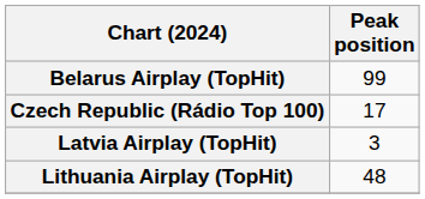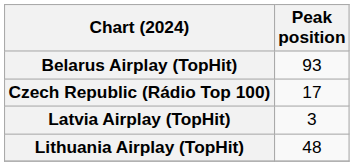 <table class="wikitable sortable plainrowheaders" style="text-align:center">
 <tr>
 <th scope="col">Chart (2024)</th>
 <th scope="col">Peak<br>position</th>
 </tr>
 <tr>
 <th scope="row">Belarus Airplay (TopHit)</th>
-<td>99</td>
+<td>93</td>
 </tr>
 <tr>
 <th scope="row">Czech Republic (Rádio Top 100)</th>
 <td>17</td>
 </tr>
 <tr>
 <th scope="row">Latvia Airplay (TopHit)</th>
 <td>3</td>
 </tr>
 <tr>
 <th scope="row">Lithuania Airplay (TopHit)</th>
 <td>48</td>
 </tr>
 <tr>
 </tr>
 </table>
